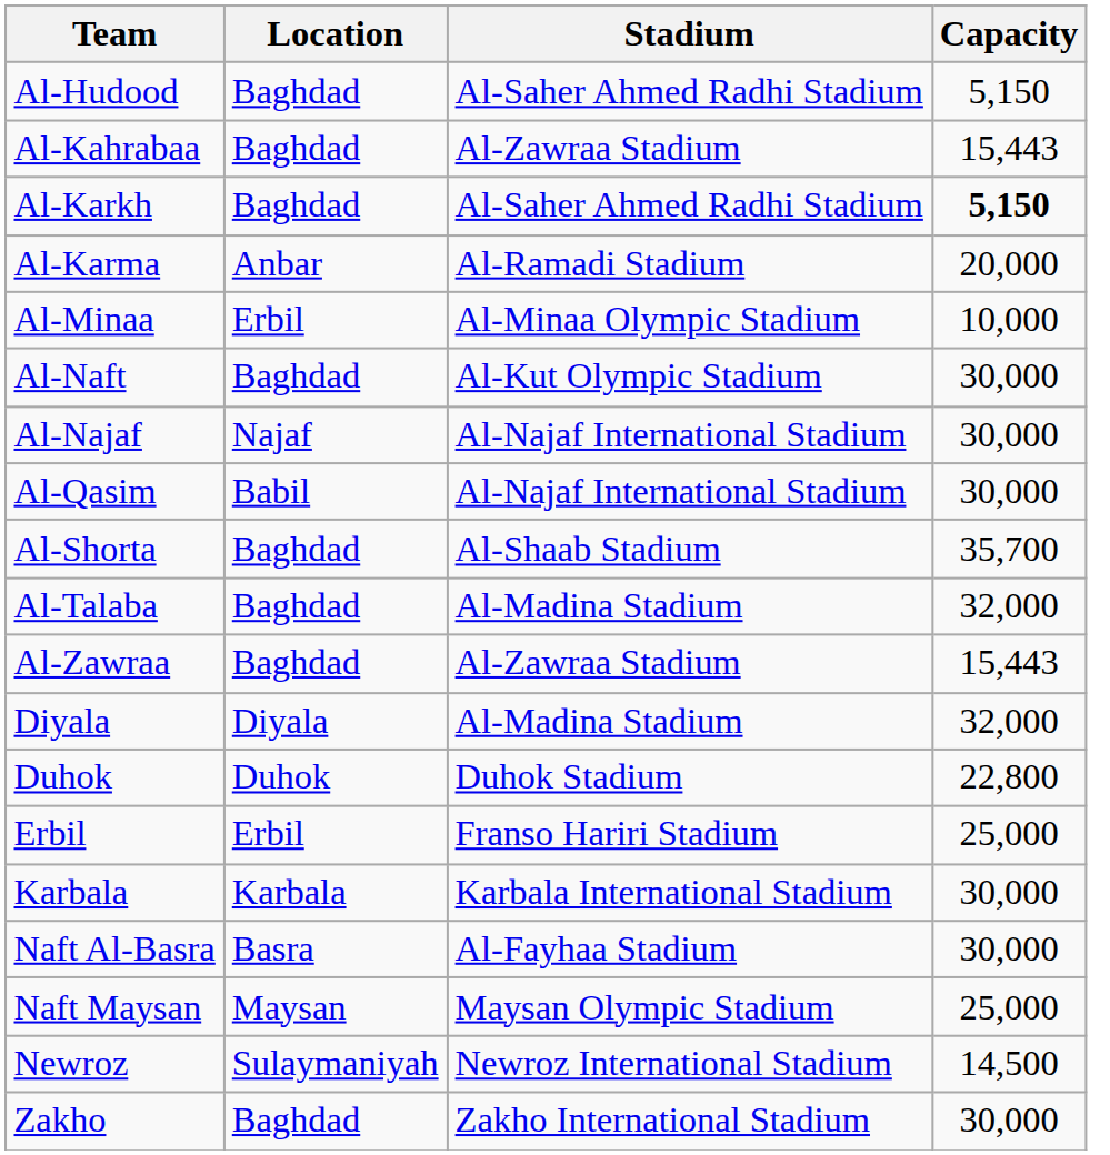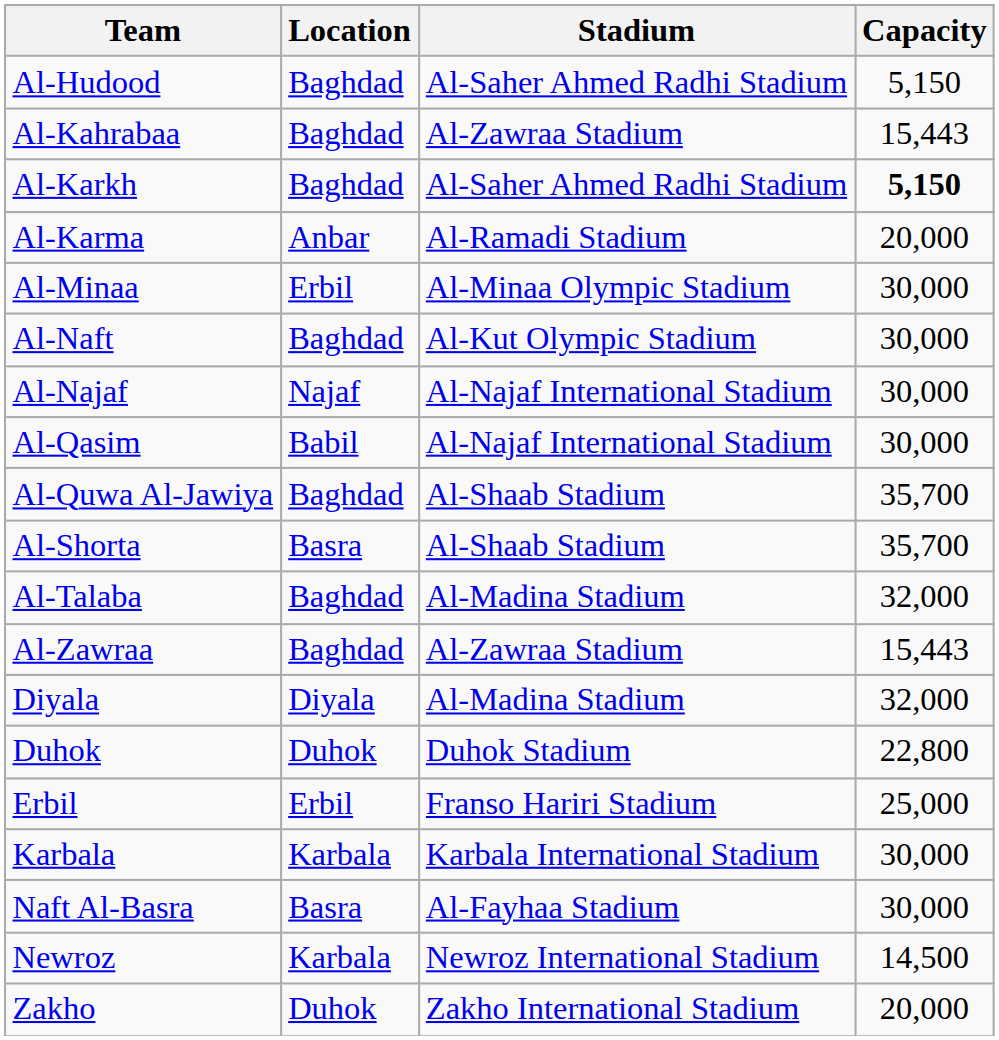 <table class="wikitable sortable">
 <tr>
 <th>Team</th>
 <th>Location</th>
 <th>Stadium</th>
 <th>Capacity</th>
 </tr>
 <tr>
 <td><a href='#'>Al-Hudood</a></td>
 <td><a href='#'>Baghdad</a> </td>
 <td><a href='#'>Al-Saher Ahmed Radhi Stadium</a></td>
 <td style="text-align:center">5,150</td>
 </tr>
 <tr>
 <td><a href='#'>Al-Kahrabaa</a></td>
 <td><a href='#'>Baghdad</a> </td>
 <td><a href='#'>Al-Zawraa Stadium</a></td>
 <td style="text-align:center">15,443</td>
 </tr>
 <tr>
 <td><a href='#'>Al-Karkh</a></td>
 <td><a href='#'>Baghdad</a> </td>
 <td><a href='#'>Al-Saher Ahmed Radhi Stadium</a></td>
 <td style="text-align:center"><strong>5,150</strong></td>
 </tr>
 <tr>
 <td><a href='#'>Al-Karma</a></td>
 <td><a href='#'>Anbar</a> </td>
 <td><a href='#'>Al-Ramadi Stadium</a></td>
 <td style="text-align:center">20,000</td>
 </tr>
 <tr>
 <td><a href='#'>Al-Minaa</a></td>
 <td><a href='#'>Erbil</a></td>
 <td><a href='#'>Al-Minaa Olympic Stadium</a></td>
-<td style="text-align:center">10,000</td>
+<td style="text-align:center">30,000</td>
 </tr>
 <tr>
 <td><a href='#'>Al-Naft</a></td>
 <td><a href='#'>Baghdad</a> </td>
 <td><a href='#'>Al-Kut Olympic Stadium</a></td>
 <td style="text-align:center">30,000</td>
 </tr>
 <tr>
 <td><a href='#'>Al-Najaf</a></td>
 <td><a href='#'>Najaf</a></td>
 <td><a href='#'>Al-Najaf International Stadium</a></td>
 <td style="text-align:center">30,000</td>
 </tr>
 <tr>
 <td><a href='#'>Al-Qasim</a></td>
 <td><a href='#'>Babil</a> </td>
 <td><a href='#'>Al-Najaf International Stadium</a></td>
 <td style="text-align:center">30,000</td>
 </tr>
 <tr>
+<td><a href='#'>Al-Quwa Al-Jawiya</a></td>
+<td><a href='#'>Baghdad</a> </td>
+<td><a href='#'>Al-Shaab Stadium</a></td>
+<td style="text-align:center">35,700</td>
+</tr>
+<tr>
 <td><a href='#'>Al-Shorta</a></td>
-<td><a href='#'>Baghdad</a> </td>
+<td><a href='#'>Basra</a> </td>
 <td><a href='#'>Al-Shaab Stadium</a></td>
 <td style="text-align:center">35,700</td>
 </tr>
 <tr>
 <td><a href='#'>Al-Talaba</a></td>
 <td><a href='#'>Baghdad</a> </td>
 <td><a href='#'>Al-Madina Stadium</a></td>
 <td style="text-align:center">32,000</td>
 </tr>
 <tr>
 <td><a href='#'>Al-Zawraa</a></td>
 <td><a href='#'>Baghdad</a> </td>
 <td><a href='#'>Al-Zawraa Stadium</a></td>
 <td style="text-align:center">15,443</td>
 </tr>
 <tr>
 <td><a href='#'>Diyala</a></td>
 <td><a href='#'>Diyala</a> </td>
 <td><a href='#'>Al-Madina Stadium</a></td>
 <td style="text-align:center">32,000</td>
 </tr>
 <tr>
 <td><a href='#'>Duhok</a></td>
 <td><a href='#'>Duhok</a></td>
 <td><a href='#'>Duhok Stadium</a></td>
 <td style="text-align:center">22,800</td>
 </tr>
 <tr>
 <td><a href='#'>Erbil</a></td>
 <td><a href='#'>Erbil</a></td>
 <td><a href='#'>Franso Hariri Stadium</a></td>
 <td style="text-align:center">25,000</td>
 </tr>
 <tr>
 <td><a href='#'>Karbala</a></td>
 <td><a href='#'>Karbala</a></td>
 <td><a href='#'>Karbala International Stadium</a></td>
 <td style="text-align:center">30,000</td>
 </tr>
 <tr>
 <td><a href='#'>Naft Al-Basra</a></td>
 <td><a href='#'>Basra</a> </td>
 <td><a href='#'>Al-Fayhaa Stadium</a></td>
 <td style="text-align:center">30,000</td>
 </tr>
 <tr>
-<td><a href='#'>Naft Maysan</a></td>
-<td><a href='#'>Maysan</a> </td>
-<td><a href='#'>Maysan Olympic Stadium</a></td>
-<td style="text-align:center">25,000</td>
-</tr>
-<tr>
 <td><a href='#'>Newroz</a></td>
-<td><a href='#'>Sulaymaniyah</a></td>
+<td><a href='#'>Karbala</a></td>
 <td><a href='#'>Newroz International Stadium</a></td>
 <td style="text-align:center">14,500</td>
 </tr>
 <tr>
 <td><a href='#'>Zakho</a></td>
-<td><a href='#'>Baghdad</a> </td>
+<td><a href='#'>Duhok</a> </td>
 <td><a href='#'>Zakho International Stadium</a></td>
-<td style="text-align:center">30,000</td>
+<td style="text-align:center">20,000</td>
 </tr>
 </table>
